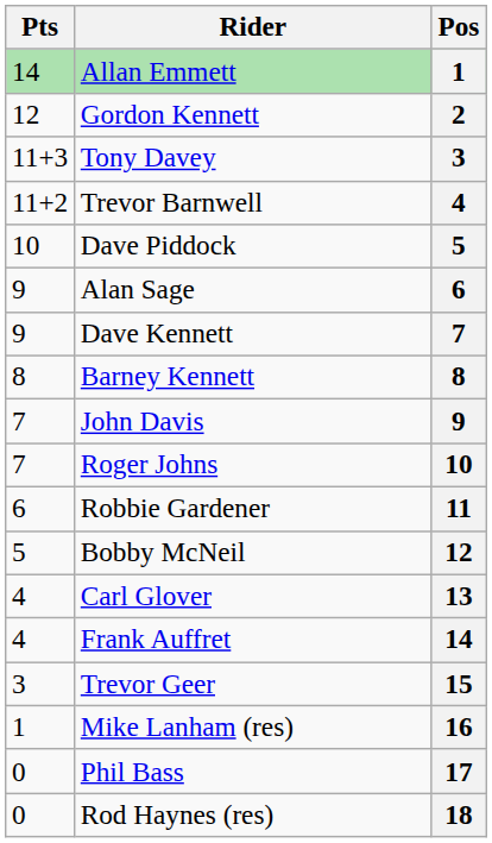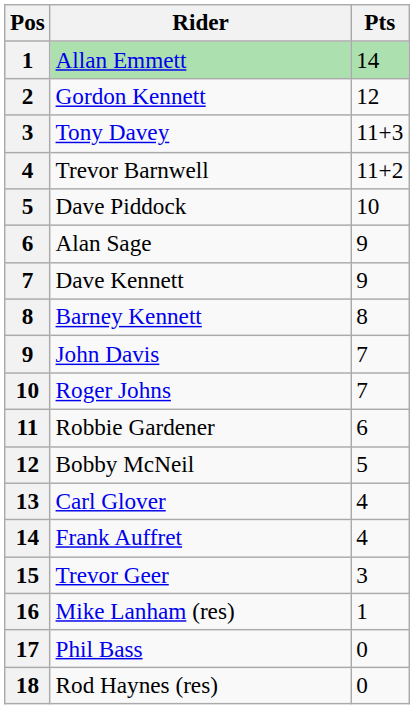 <table class="wikitable">
 <tr>
+<th width=20>Pos</th>
+<th width=200>Rider</th>
 <th width=30>Pts</th>
-<th width=200>Rider</th>
-<th width=20>Pos</th>
 </tr>
 <tr style="background:#ACE1AF;">
+<th>1</th>
+<td><a href='#'>Allan Emmett</a></td>
 <td>14</td>
-<td><a href='#'>Allan Emmett</a></td>
-<th>1</th>
 </tr>
 <tr>
+<th>2</th>
+<td><a href='#'>Gordon Kennett</a></td>
 <td>12</td>
-<td><a href='#'>Gordon Kennett</a></td>
-<th>2</th>
 </tr>
 <tr>
+<th>3</th>
+<td><a href='#'>Tony Davey</a></td>
 <td>11+3</td>
-<td><a href='#'>Tony Davey</a></td>
-<th>3</th>
 </tr>
 <tr>
+<th>4</th>
+<td>Trevor Barnwell</td>
 <td>11+2</td>
-<td>Trevor Barnwell</td>
-<th>4</th>
 </tr>
 <tr>
+<th>5</th>
+<td>Dave Piddock</td>
 <td>10</td>
-<td>Dave Piddock</td>
-<th>5</th>
 </tr>
 <tr>
+<th>6</th>
+<td>Alan Sage</td>
 <td>9</td>
-<td>Alan Sage</td>
-<th>6</th>
 </tr>
 <tr>
+<th>7</th>
+<td>Dave Kennett</td>
 <td>9</td>
-<td>Dave Kennett</td>
-<th>7</th>
 </tr>
 <tr>
+<th>8</th>
+<td><a href='#'>Barney Kennett</a></td>
 <td>8</td>
-<td><a href='#'>Barney Kennett</a></td>
-<th>8</th>
 </tr>
 <tr>
+<th>9</th>
+<td><a href='#'>John Davis</a></td>
 <td>7</td>
-<td><a href='#'>John Davis</a></td>
-<th>9</th>
 </tr>
 <tr>
+<th>10</th>
+<td><a href='#'>Roger Johns</a></td>
 <td>7</td>
-<td><a href='#'>Roger Johns</a></td>
-<th>10</th>
 </tr>
 <tr>
+<th>11</th>
+<td>Robbie Gardener</td>
 <td>6</td>
-<td>Robbie Gardener</td>
-<th>11</th>
 </tr>
 <tr>
+<th>12</th>
+<td>Bobby McNeil</td>
 <td>5</td>
-<td>Bobby McNeil</td>
-<th>12</th>
 </tr>
 <tr>
+<th>13</th>
+<td><a href='#'>Carl Glover</a></td>
 <td>4</td>
-<td><a href='#'>Carl Glover</a></td>
-<th>13</th>
 </tr>
 <tr>
+<th>14</th>
+<td><a href='#'>Frank Auffret</a></td>
 <td>4</td>
-<td><a href='#'>Frank Auffret</a></td>
-<th>14</th>
 </tr>
 <tr>
+<th>15</th>
+<td><a href='#'>Trevor Geer</a></td>
 <td>3</td>
-<td><a href='#'>Trevor Geer</a></td>
-<th>15</th>
 </tr>
 <tr>
+<th>16</th>
+<td><a href='#'>Mike Lanham</a> (res)</td>
 <td>1</td>
-<td><a href='#'>Mike Lanham</a> (res)</td>
-<th>16</th>
 </tr>
 <tr>
+<th>17</th>
+<td><a href='#'>Phil Bass</a></td>
 <td>0</td>
-<td><a href='#'>Phil Bass</a></td>
-<th>17</th>
 </tr>
 <tr>
+<th>18</th>
+<td>Rod Haynes (res)</td>
 <td>0</td>
-<td>Rod Haynes (res)</td>
-<th>18</th>
 </tr>
 </table>
